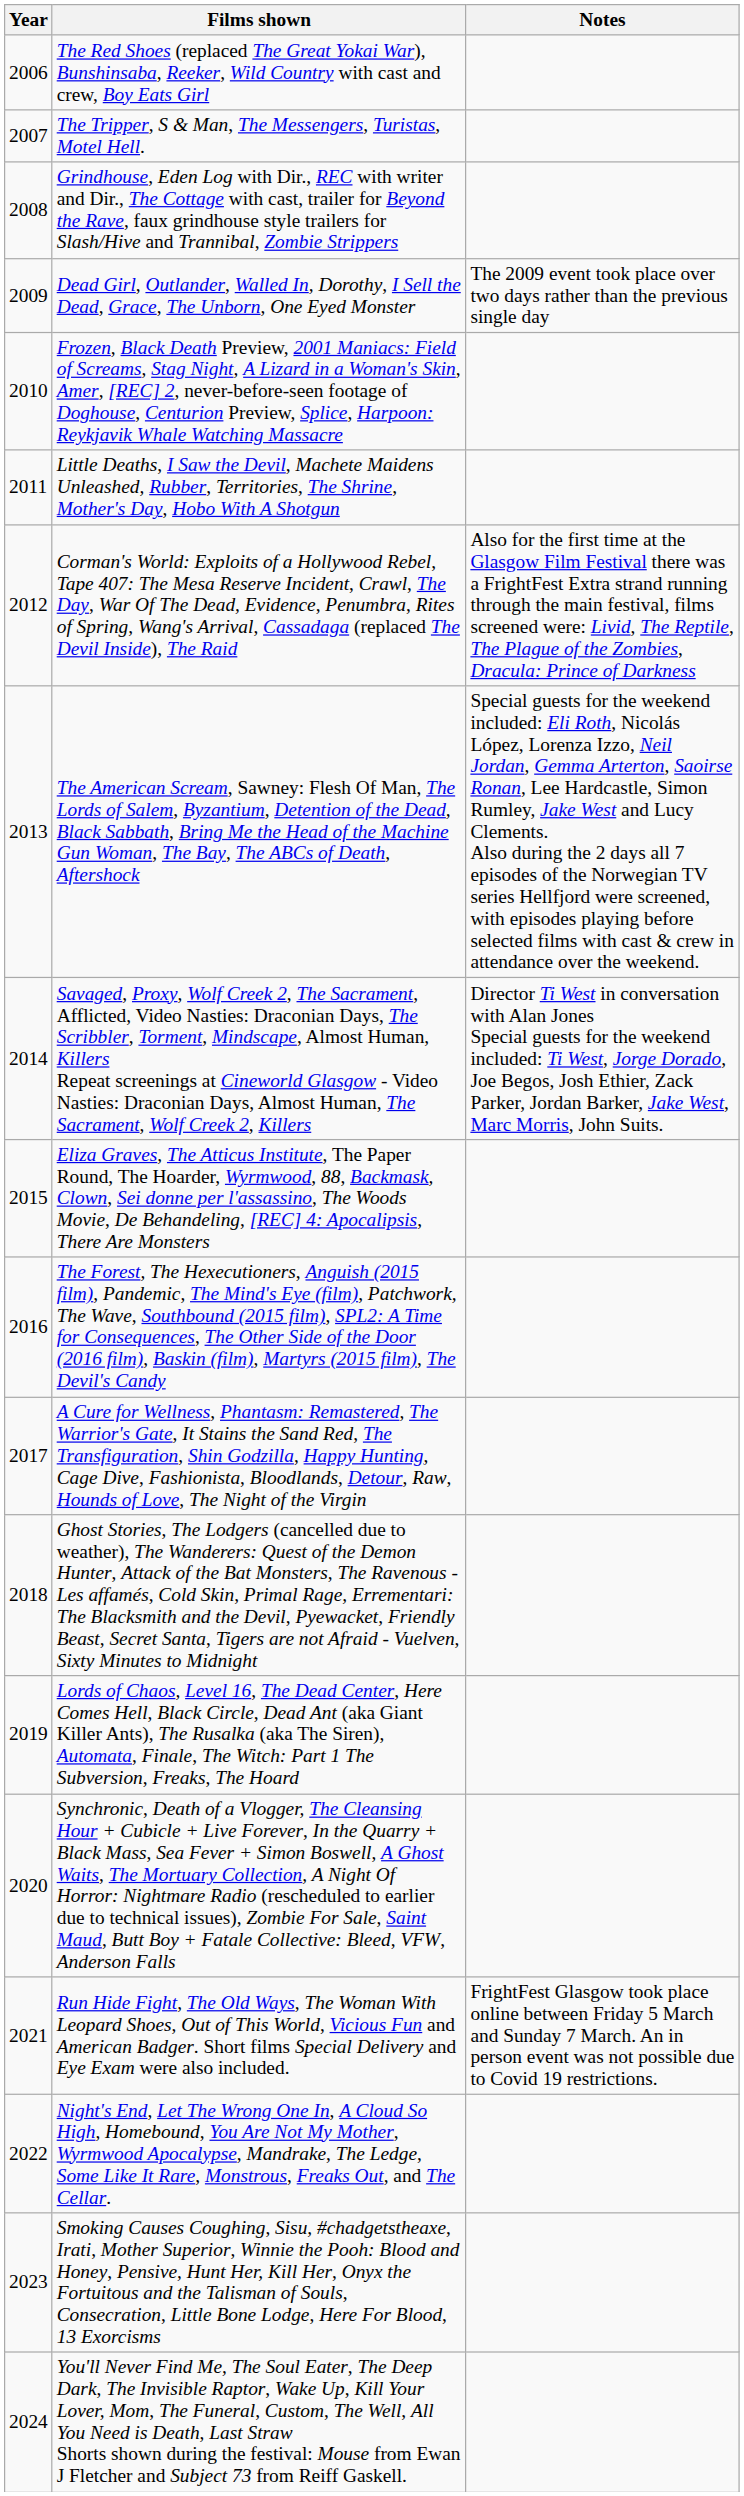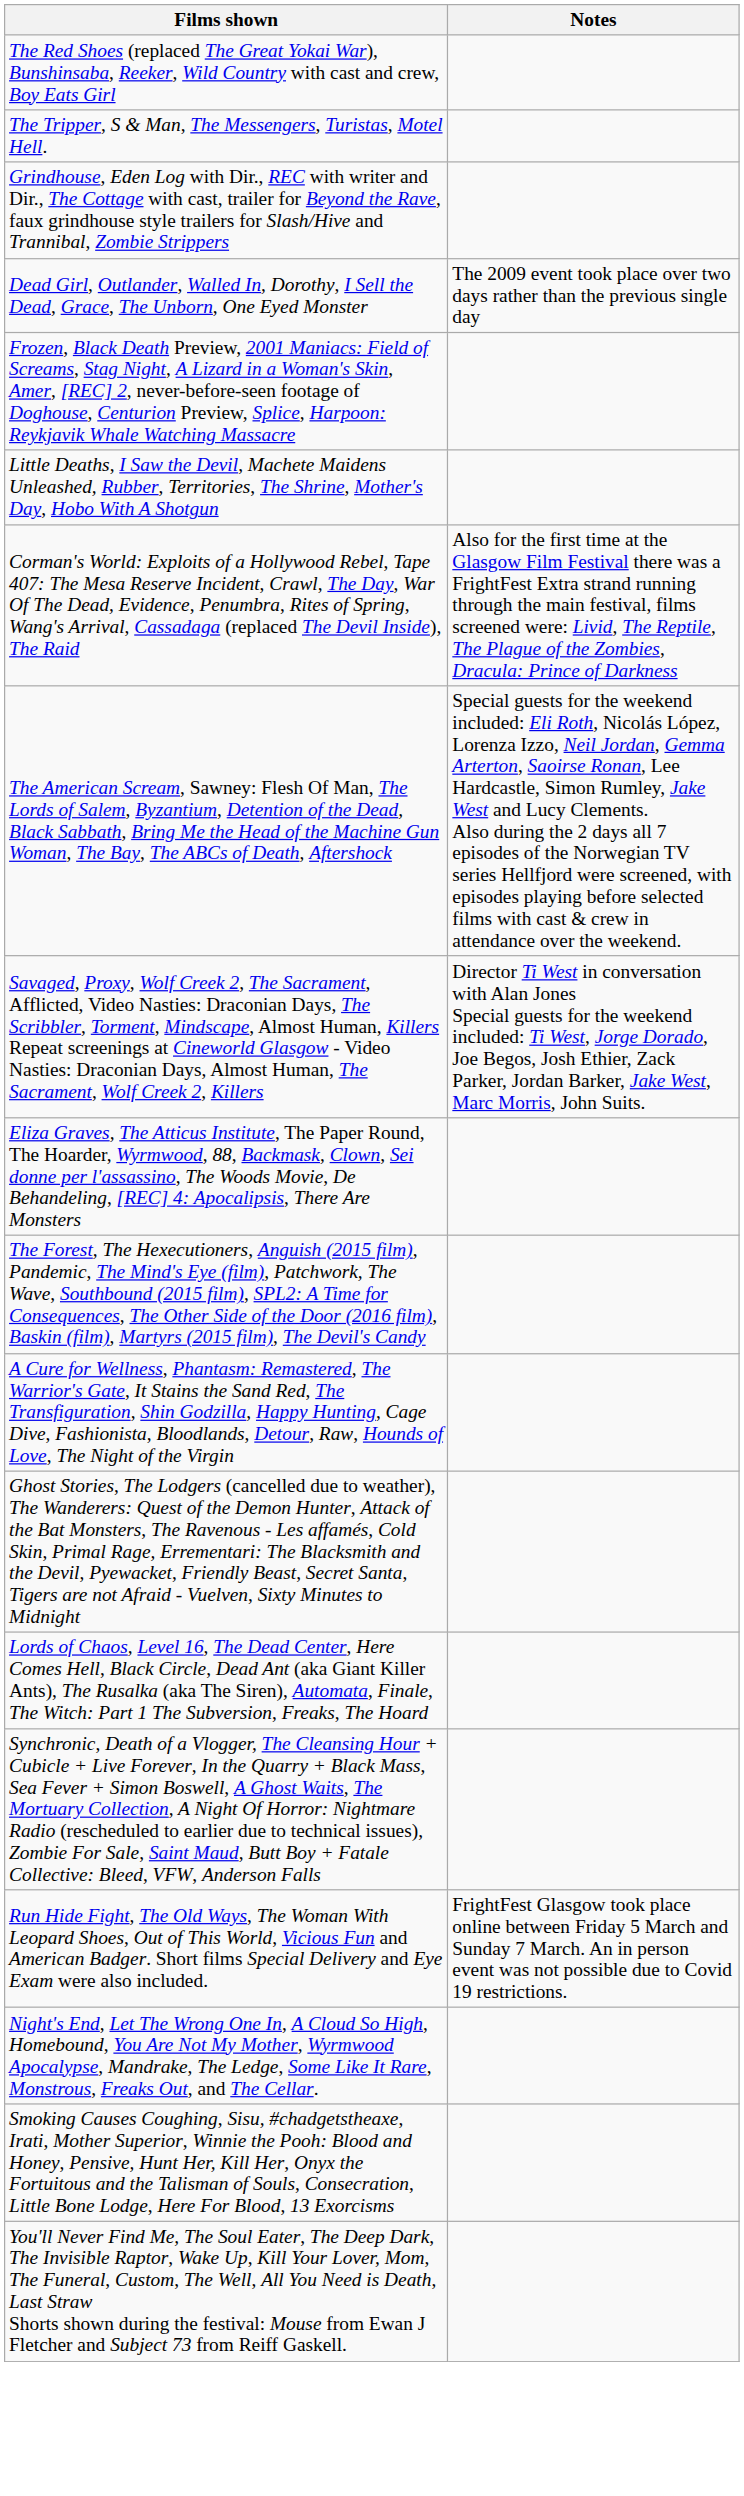 <table class="wikitable sortable mw-collapsible mw-collapsed">
 <tr>
-<th>Year</th>
 <th>Films shown</th>
 <th>Notes</th>
 </tr>
 <tr>
-<td>2006</td>
 <td><em><a href='#'>The Red Shoes</a></em> (replaced <em><a href='#'>The Great Yokai War</a></em>), <em><a href='#'>Bunshinsaba</a></em>, <em><a href='#'>Reeker</a></em>, <em><a href='#'>Wild Country</a></em> with cast and crew, <em><a href='#'>Boy Eats Girl</a></em></td>
 <td></td>
 </tr>
 <tr>
-<td>2007</td>
 <td><em><a href='#'>The Tripper</a></em>, <em>S & Man</em>, <em><a href='#'>The Messengers</a></em>, <em><a href='#'>Turistas</a></em>, <em><a href='#'>Motel Hell</a></em>.</td>
 <td></td>
 </tr>
 <tr>
-<td>2008</td>
 <td><em><a href='#'>Grindhouse</a></em>, <em>Eden Log</em> with Dir., <em><a href='#'>REC</a></em> with writer and Dir., <em><a href='#'>The Cottage</a></em> with cast, trailer for <em><a href='#'>Beyond the Rave</a></em>, faux grindhouse style trailers for <em>Slash/Hive</em> and <em>Trannibal</em>, <em><a href='#'>Zombie Strippers</a></em></td>
 <td></td>
 </tr>
 <tr>
-<td>2009</td>
 <td><em><a href='#'>Dead Girl</a></em>, <em><a href='#'>Outlander</a></em>, <em><a href='#'>Walled In</a>, Dorothy</em>, <em><a href='#'>I Sell the Dead</a></em>, <em><a href='#'>Grace</a></em>, <em><a href='#'>The Unborn</a></em>, <em>One Eyed Monster</em></td>
 <td>The 2009 event took place over two days rather than the previous single day</td>
 </tr>
 <tr>
-<td>2010</td>
 <td><em><a href='#'>Frozen</a></em>, <em><a href='#'>Black Death</a></em> Preview, <em><a href='#'>2001 Maniacs: Field of Screams</a></em>, <em><a href='#'>Stag Night</a>,</em> <em><a href='#'>A Lizard in a Woman's Skin</a></em>, <em><a href='#'>Amer</a></em>, <em><a href='#'>[REC] 2</a></em>, never-before-seen footage of <em><a href='#'>Doghouse</a></em>, <em><a href='#'>Centurion</a></em> Preview, <em><a href='#'>Splice</a></em>, <em><a href='#'>Harpoon: Reykjavik Whale Watching Massacre</a></em></td>
 <td></td>
 </tr>
 <tr>
-<td>2011</td>
 <td><em>Little Deaths</em>, <em><a href='#'>I Saw the Devil</a></em>, <em>Machete Maidens Unleashed,</em> <em><a href='#'>Rubber</a></em>, <em>Territories</em>, <em><a href='#'>The Shrine</a></em>, <em><a href='#'>Mother's Day</a></em>, <em><a href='#'>Hobo With A Shotgun</a></em></td>
 <td></td>
 </tr>
 <tr>
-<td>2012</td>
 <td><em>Corman's World: Exploits of a Hollywood Rebel</em>, <em>Tape 407: The Mesa Reserve Incident</em>, <em>Crawl</em>, <em><a href='#'>The Day</a></em>, <em>War Of The Dead,</em> <em>Evidence</em>, <em>Penumbra</em>, <em>Rites of Spring</em>, <em>Wang's Arrival</em>, <em><a href='#'>Cassadaga</a></em> (replaced <em><a href='#'>The Devil Inside</a></em>), <em><a href='#'>The Raid</a></em></td>
 <td>Also for the first time at the <a href='#'>Glasgow Film Festival</a> there was a FrightFest Extra strand running through the main festival, films screened were: <em><a href='#'>Livid</a></em>, <em><a href='#'>The Reptile</a></em>, <em><a href='#'>The Plague of the Zombies</a></em>, <em><a href='#'>Dracula: Prince of Darkness</a></em></td>
 </tr>
 <tr>
-<td>2013</td>
 <td><em><a href='#'>The American Scream</a></em>, Sawney: Flesh Of Man, <em><a href='#'>The Lords of Salem</a></em>, <em><a href='#'>Byzantium</a></em>, <em><a href='#'>Detention of the Dead</a>, <a href='#'>Black Sabbath</a></em>, <em><a href='#'>Bring Me the Head of the Machine Gun Woman</a></em>, <em><a href='#'>The Bay</a></em>, <em><a href='#'>The ABCs of Death</a></em>, <em><a href='#'>Aftershock</a></em></td>
 <td>Special guests for the weekend included: <em><a href='#'>Eli Roth</a></em>, Nicolás López, Lorenza Izzo, <em><a href='#'>Neil Jordan</a></em>, <em><a href='#'>Gemma Arterton</a></em>, <em><a href='#'>Saoirse Ronan</a></em>, Lee Hardcastle, Simon Rumley, <em><a href='#'>Jake West</a></em> and Lucy Clements.<br>Also during the 2 days all 7 episodes of the Norwegian TV series Hellfjord were screened, with episodes playing before selected films with cast & crew in attendance over the weekend.</td>
 </tr>
 <tr>
-<td>2014</td>
 <td><em><a href='#'>Savaged</a></em>, <em><a href='#'>Proxy</a></em>, <em><a href='#'>Wolf Creek 2</a></em>, <em><a href='#'>The Sacrament</a></em>, Afflicted, Video Nasties: Draconian Days, <em><a href='#'>The Scribbler</a></em>, <em><a href='#'>Torment</a></em>, <em><a href='#'>Mindscape</a></em>, Almost Human, <em><a href='#'>Killers</a></em><br>Repeat screenings at <em><a href='#'>Cineworld Glasgow</a></em> - Video Nasties: Draconian Days, Almost Human, <em><a href='#'>The Sacrament</a></em>, <em><a href='#'>Wolf Creek 2</a></em>, <em><a href='#'>Killers</a></em></td>
 <td>Director <em><a href='#'>Ti West</a></em> in conversation with Alan Jones<br>Special guests for the weekend included: <em><a href='#'>Ti West</a></em>, <em><a href='#'>Jorge Dorado</a></em>, Joe Begos, Josh Ethier, Zack Parker, Jordan Barker, <em><a href='#'>Jake West</a></em>, <a href='#'>Marc Morris</a>, John Suits.</td>
 </tr>
 <tr>
-<td>2015</td>
 <td><em><a href='#'>Eliza Graves</a>,</em> <em><a href='#'>The Atticus Institute</a></em>, The Paper Round, The Hoarder, <em><a href='#'>Wyrmwood</a></em>, <em>88</em>, <em><a href='#'>Backmask</a>,</em> <em><a href='#'>Clown</a></em>, <em><a href='#'>Sei donne per l'assassino</a></em>, <em>The Woods Movie</em>, <em>De Behandeling</em>, <em><a href='#'>[REC] 4: Apocalipsis</a></em>, <em>There Are Monsters</em></td>
 <td></td>
 </tr>
 <tr>
-<td>2016</td>
 <td><em><a href='#'>The Forest</a>, The Hexecutioners</em>, <em><a href='#'>Anguish (2015 film)</a></em>, <em>Pandemic</em>, <em><a href='#'>The Mind's Eye (film)</a></em>, <em>Patchwork,</em> <em>The Wave</em>, <em><a href='#'>Southbound (2015 film)</a></em>, <em><a href='#'>SPL2: A Time for Consequences</a></em>, <em><a href='#'>The Other Side of the Door (2016 film)</a></em>, <em><a href='#'>Baskin (film)</a></em>, <em><a href='#'>Martyrs (2015 film)</a></em>, <em><a href='#'>The Devil's Candy</a></em></td>
 <td></td>
 </tr>
 <tr>
-<td>2017</td>
 <td><em><a href='#'>A Cure for Wellness</a></em>, <a href='#'><em>Phantasm: Remastered</em></a>, <a href='#'><em>The Warrior's Gate</em></a>, <em>It Stains the Sand Red</em>, <a href='#'><em>The Transfiguration</em></a>, <em><a href='#'>Shin Godzilla</a></em>, <a href='#'><em>Happy Hunting</em></a>, <em>Cage Dive</em>, <em>Fashionista</em>, <em>Bloodlands</em>, <a href='#'><em>Detour</em></a>, <em>Raw</em>, <a href='#'><em>Hounds of Love</em></a>, <em>The Night of the Virgin</em></td>
 <td></td>
 </tr>
 <tr>
-<td>2018</td>
 <td><em>Ghost Stories</em>, <em>The Lodgers</em> (cancelled due to weather), <em>The Wanderers: Quest of the Demon Hunter</em>, <em>Attack of the Bat Monsters</em>, <em>The Ravenous - Les affamés</em>, <em>Cold Skin</em>, <em>Primal Rage,</em> <em>Errementari: The Blacksmith and the Devil</em>, <em>Pyewacket</em>, <em>Friendly Beast</em>, <em>Secret Santa</em>, <em>Tigers are not Afraid - Vuelven</em>, <em>Sixty Minutes to Midnight</em></td>
 <td></td>
 </tr>
 <tr>
-<td>2019</td>
 <td><em><a href='#'>Lords of Chaos</a>,</em> <em><a href='#'>Level 16</a></em>, <em><a href='#'>The Dead Center</a></em>, <em>Here Comes Hell</em>, <em>Black Circle</em>, <em>Dead Ant</em> (aka Giant Killer Ants), <em>The Rusalka</em> (aka The Siren), <em><a href='#'>Automata</a></em>, <em>Finale</em>, <em>The Witch: Part 1 The Subversion</em>, <em>Freaks</em>, <em>The Hoard</em></td>
 <td></td>
 </tr>
 <tr>
-<td>2020</td>
 <td><em>Synchronic</em>, <em>Death of a Vlogger,</em> <em><a href='#'>The Cleansing Hour</a> + Cubicle + Live Forever</em>, <em>In the Quarry + Black Mass</em>, <em>Sea Fever + Simon Boswell</em>, <em><a href='#'>A Ghost Waits</a></em>, <em><a href='#'>The Mortuary Collection</a>, A Night Of Horror: Nightmare Radio</em> (rescheduled to earlier due to technical issues), <em>Zombie For Sale</em>, <em><a href='#'>Saint Maud</a></em>, <em>Butt Boy + Fatale Collective: Bleed</em>, <em>VFW</em>, <em>Anderson Falls</em></td>
 <td></td>
 </tr>
 <tr>
-<td>2021</td>
 <td><em><a href='#'>Run Hide Fight</a></em>, <em><a href='#'>The Old Ways</a></em>, <em>The Woman With Leopard Shoes</em>, <em>Out of This World</em>, <em><a href='#'>Vicious Fun</a></em> and <em>American Badger</em>. Short films <em>Special Delivery</em> and <em>Eye Exam</em> were also included.</td>
 <td>FrightFest Glasgow took place online between Friday 5 March and Sunday 7 March. An in person event was not possible due to Covid 19 restrictions.</td>
 </tr>
 <tr>
-<td>2022</td>
 <td><em><a href='#'>Night's End</a></em>, <em><a href='#'>Let The Wrong One In</a></em>, <em><a href='#'>A Cloud So High</a></em>, <em>Homebound</em>, <em><a href='#'>You Are Not My Mother</a></em>, <em> <a href='#'>Wyrmwood Apocalypse</a></em>, <em>Mandrake</em>, <em>The Ledge</em>, <em><a href='#'>Some Like It Rare</a></em>, <em><a href='#'>Monstrous</a></em>, <em><a href='#'>Freaks Out</a></em>, and <em><a href='#'>The Cellar</a></em>.</td>
 <td></td>
 </tr>
 <tr>
-<td>2023</td>
 <td><em>Smoking Causes Coughing</em>, <em>Sisu,</em> <em>#chadgetstheaxe</em>, <em>Irati</em>, <em>Mother Superior</em>, <em>Winnie the Pooh: Blood and Honey</em>, <em>Pensive,</em> <em>Hunt Her, Kill Her</em>, <em>Onyx the Fortuitous and the Talisman of Souls</em>, <em>Consecration</em>, <em>Little Bone Lodge</em>, <em>Here For Blood</em>, <em>13 Exorcisms</em></td>
 <td></td>
 </tr>
 <tr>
-<td>2024</td>
 <td><em>You'll Never Find Me,</em> <em>The Soul Eater</em>, <em>The Deep Dark</em>, <em>The Invisible Raptor</em>, <em>Wake Up</em>, <em>Kill Your Lover,</em> <em>Mom</em>, <em>The Funeral</em>, <em>Custom</em>, <em>The Well</em>, <em>All You Need is Death</em>, <em>Last Straw</em><br>Shorts shown during the festival: <em>Mouse</em> from Ewan J Fletcher and <em>Subject 73</em> from Reiff Gaskell.</td>
 <td></td>
 </tr>
 </table>
